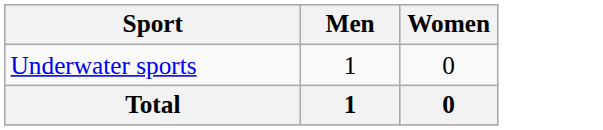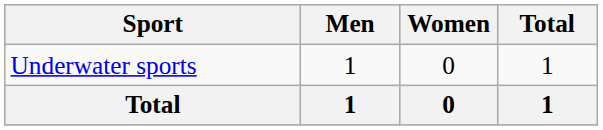 <table class="wikitable sortable" style="text-align:center;">
 <tr>
 <th width=180>Sport</th>
 <th width=55>Men</th>
 <th width=55>Women</th>
+<th width=55>Total</th>
 </tr>
 <tr>
 <td align=left><a href='#'>Underwater sports</a></td>
 <td>1</td>
 <td>0</td>
+<td>1</td>
 </tr>
 <tr>
 <th>Total</th>
 <th>1</th>
 <th>0</th>
+<th>1</th>
 </tr>
 </table>
